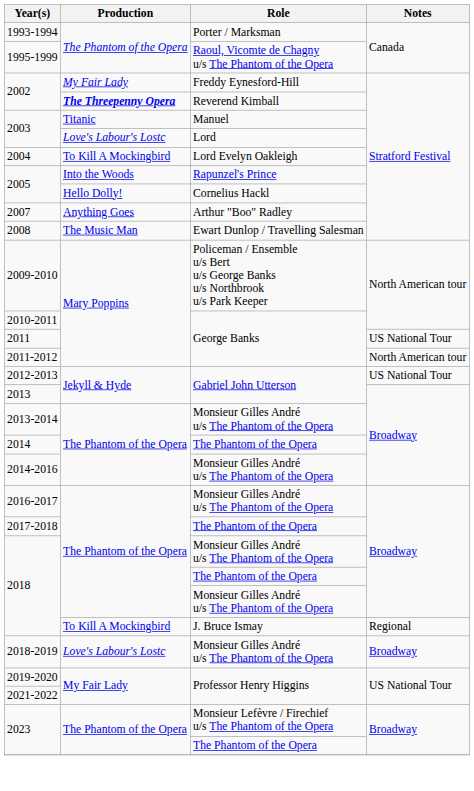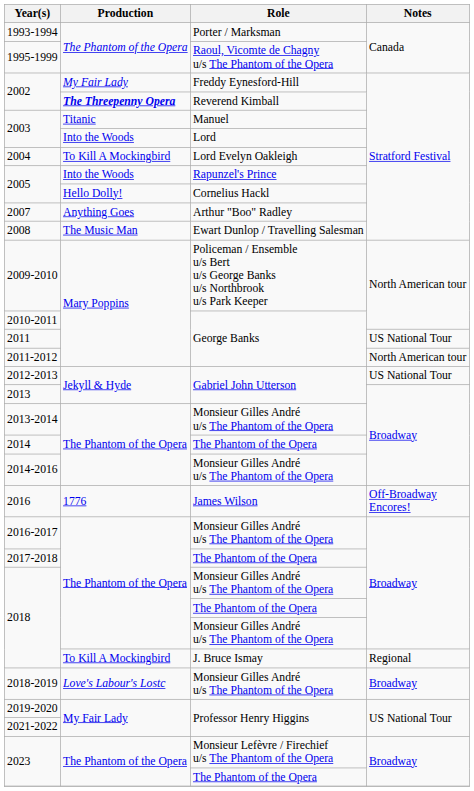 <table class="wikitable">
 <tr>
 <th>Year(s)</th>
 <th>Production</th>
 <th>Role</th>
 <th>Notes</th>
 </tr>
 <tr>
 <td>1993-1994</td>
 <td rowspan=2><em><a href='#'>The Phantom of the Opera</a></em></td>
 <td>Porter / Marksman</td>
 <td rowspan=2>Canada</td>
 </tr>
 <tr>
 <td>1995-1999</td>
 <td><a href='#'>Raoul, Vicomte de Chagny</a><br>u/s <a href='#'>The Phantom of the Opera</a></td>
 </tr>
 <tr>
 <td rowspan=2>2002</td>
 <td><em><a href='#'>My Fair Lady</a></em></td>
 <td>Freddy Eynesford-Hill</td>
 <td rowspan=9><a href='#'>Stratford Festival</a></td>
 </tr>
 <tr>
 <td><strong><em><a href='#'>The Threepenny Opera</a></em></strong></td>
 <td>Reverend Kimball</td>
 </tr>
 <tr>
 <td rowspan=2>2003</td>
 <td><a href='#'></em>Titanic<em></a></td>
 <td>Manuel</td>
 </tr>
 <tr>
-<td><em><a href='#'>Love's Labour's Lostc</a></td>
+<td></em><a href='#'>Into the Woods</a><em></td>
 <td>Lord</td>
 </tr>
 <tr>
 <td>2004</td>
 <td></em><a href='#'>To Kill A Mockingbird</a><em></td>
 <td>Lord Evelyn Oakleigh</td>
 </tr>
 <tr>
 <td rowspan=2>2005</td>
 <td></em><a href='#'>Into the Woods</a><em></td>
 <td><a href='#'>Rapunzel's Prince</a></td>
 </tr>
 <tr>
 <td></em><a href='#'>Hello Dolly!</a><em></td>
 <td>Cornelius Hackl</td>
 </tr>
 <tr>
 <td>2007</td>
 <td></em><a href='#'>Anything Goes</a><em></td>
 <td>Arthur "Boo" Radley</td>
 </tr>
 <tr>
 <td>2008</td>
 <td></em><a href='#'>The Music Man</a><em></td>
 <td>Ewart Dunlop / Travelling Salesman</td>
 </tr>
 <tr>
 <td>2009-2010</td>
 <td rowspan=4><a href='#'></em>Mary Poppins<em></a></td>
 <td>Policeman / Ensemble<br>u/s Bert<br>u/s George Banks<br>u/s Northbrook<br>u/s Park Keeper</td>
 <td rowspan=2>North American tour</td>
 </tr>
 <tr>
 <td>2010-2011</td>
 <td rowspan=3>George Banks</td>
 </tr>
 <tr>
 <td>2011</td>
 <td>US National Tour</td>
 </tr>
 <tr>
 <td>2011-2012</td>
 <td>North American tour</td>
 </tr>
 <tr>
 <td>2012-2013</td>
 <td rowspan=2><a href='#'></em>Jekyll & Hyde<em></a></td>
 <td rowspan=2><a href='#'>Gabriel John Utterson</a></td>
 <td>US National Tour</td>
 </tr>
 <tr>
 <td>2013</td>
 <td rowspan=4><a href='#'>Broadway</a></td>
 </tr>
 <tr>
 <td>2013-2014</td>
 <td rowspan=3></em><a href='#'>The Phantom of the Opera</a><em></td>
 <td>Monsieur Gilles André<br>u/s <a href='#'>The Phantom of the Opera</a></td>
 </tr>
 <tr>
 <td>2014</td>
 <td><a href='#'>The Phantom of the Opera</a></td>
 </tr>
 <tr>
 <td>2014-2016</td>
 <td>Monsieur Gilles André<br>u/s <a href='#'>The Phantom of the Opera</a></td>
 </tr>
 <tr>
+<td>2016</td>
+<td><a href='#'></em>1776<em></a></td>
+<td><a href='#'>James Wilson</a></td>
+<td><a href='#'>Off-Broadway</a><br><a href='#'>Encores!</a></td>
+</tr>
+<tr>
 <td>2016-2017</td>
 <td rowspan=5></em><a href='#'>The Phantom of the Opera</a><em></td>
 <td>Monsieur Gilles André<br>u/s <a href='#'>The Phantom of the Opera</a></td>
 <td rowspan=5><a href='#'>Broadway</a></td>
 </tr>
 <tr>
 <td>2017-2018</td>
 <td><a href='#'>The Phantom of the Opera</a></td>
 </tr>
 <tr>
 <td rowspan=4>2018</td>
 <td>Monsieur Gilles André<br>u/s <a href='#'>The Phantom of the Opera</a></td>
 </tr>
 <tr>
 <td><a href='#'>The Phantom of the Opera</a></td>
 </tr>
 <tr>
 <td>Monsieur Gilles André<br>u/s <a href='#'>The Phantom of the Opera</a></td>
 </tr>
 <tr>
 <td></em><a href='#'>To Kill A Mockingbird</a><em></td>
 <td>J. Bruce Ismay</td>
 <td>Regional</td>
 </tr>
 <tr>
 <td>2018-2019</td>
 <td><em><a href='#'>Love's Labour's Lostc</a></td>
 <td>Monsieur Gilles André<br>u/s <a href='#'>The Phantom of the Opera</a></td>
 <td><a href='#'>Broadway</a></td>
 </tr>
 <tr>
 <td>2019-2020</td>
 <td rowspan=2></em><a href='#'>My Fair Lady</a><em></td>
 <td rowspan=2>Professor Henry Higgins</td>
 <td rowspan=2>US National Tour</td>
 </tr>
 <tr>
 <td>2021-2022</td>
 </tr>
 <tr>
 <td rowspan=2>2023</td>
 <td rowspan=2></em><a href='#'>The Phantom of the Opera</a><em></td>
 <td>Monsieur Lefèvre / Firechief<br>u/s <a href='#'>The Phantom of the Opera</a></td>
 <td rowspan=2><a href='#'>Broadway</a></td>
 </tr>
 <tr>
 <td><a href='#'>The Phantom of the Opera</a></td>
 </tr>
 <tr>
 </tr>
 </table>
